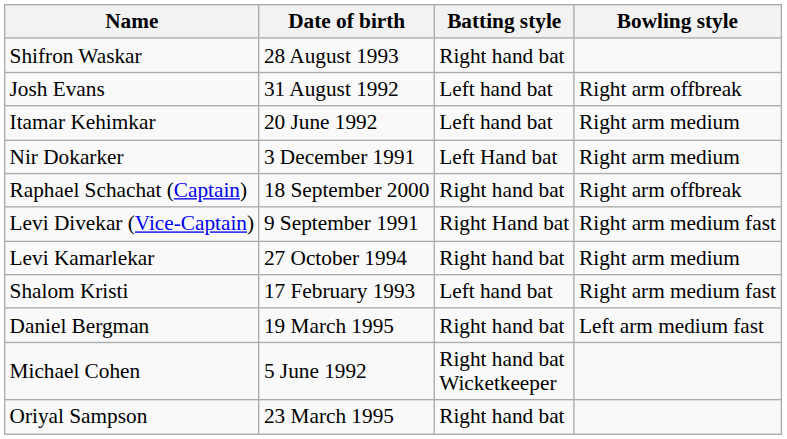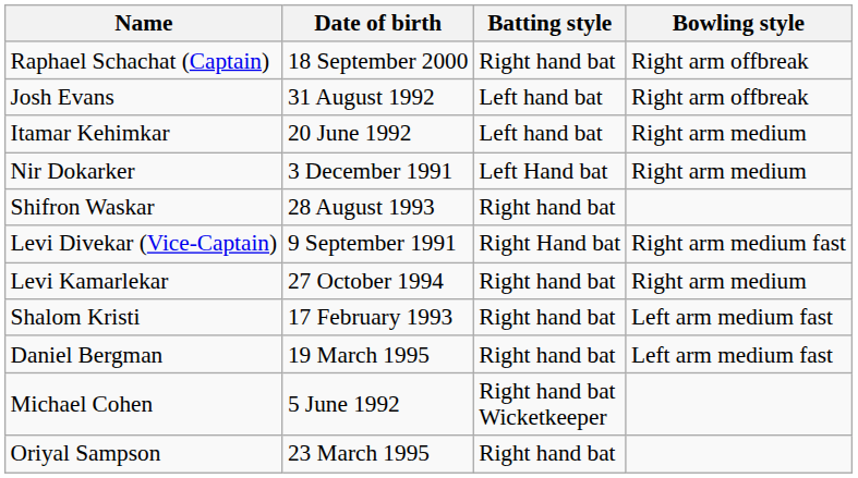 <table class="wikitable">
 <tr>
 <th>Name</th>
 <th>Date of birth</th>
 <th>Batting style</th>
 <th>Bowling style</th>
 </tr>
 <tr>
-<td>Shifron Waskar</td>
-<td>28 August 1993</td>
+<td>Raphael Schachat (<a href='#'>Captain</a>)</td>
+<td>18 September 2000</td>
 <td>Right hand bat</td>
-<td></td>
+<td>Right arm offbreak</td>
 </tr>
 <tr>
 <td>Josh Evans</td>
 <td>31 August 1992</td>
 <td>Left hand bat</td>
 <td>Right arm offbreak</td>
 </tr>
 <tr>
 <td>Itamar Kehimkar</td>
 <td>20 June 1992</td>
 <td>Left hand bat</td>
 <td>Right arm medium</td>
 </tr>
 <tr>
 <td>Nir Dokarker</td>
 <td>3 December 1991</td>
 <td>Left Hand bat</td>
 <td>Right arm medium</td>
 </tr>
 <tr>
-<td>Raphael Schachat (<a href='#'>Captain</a>)</td>
-<td>18 September 2000</td>
+<td>Shifron Waskar</td>
+<td>28 August 1993</td>
 <td>Right hand bat</td>
-<td>Right arm offbreak</td>
+<td></td>
 </tr>
 <tr>
 <td>Levi Divekar (<a href='#'>Vice-Captain</a>)</td>
 <td>9 September 1991</td>
 <td>Right Hand bat</td>
 <td>Right arm medium fast</td>
 </tr>
 <tr>
 <td>Levi Kamarlekar</td>
 <td>27 October 1994</td>
 <td>Right hand bat</td>
 <td>Right arm medium</td>
 </tr>
 <tr>
 <td>Shalom Kristi</td>
 <td>17 February 1993</td>
-<td>Left hand bat</td>
-<td>Right arm medium fast</td>
+<td>Right hand bat</td>
+<td>Left arm medium fast</td>
 </tr>
 <tr>
 <td>Daniel Bergman</td>
 <td>19 March 1995</td>
 <td>Right hand bat</td>
 <td>Left arm medium fast</td>
 </tr>
 <tr>
 <td>Michael Cohen</td>
 <td>5 June 1992</td>
 <td>Right hand bat<br>Wicketkeeper</td>
 <td></td>
 </tr>
 <tr>
 <td>Oriyal Sampson</td>
 <td>23 March 1995</td>
 <td>Right hand bat</td>
 <td></td>
 </tr>
 </table>
